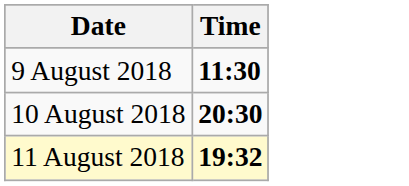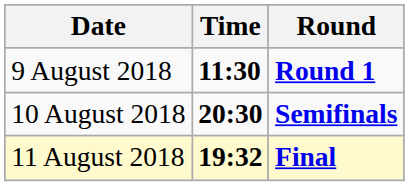 <table class="wikitable">
 <tr>
 <th>Date</th>
 <th>Time</th>
+<th>Round</th>
 </tr>
 <tr>
 <td>9 August 2018</td>
 <td><strong>11:30</strong></td>
+<td><strong><a href='#'>Round 1</a></strong></td>
 </tr>
 <tr>
 <td>10 August 2018</td>
 <td><strong>20:30</strong></td>
+<td><strong><a href='#'>Semifinals</a></strong></td>
 </tr>
 <tr style=background:lemonchiffon>
 <td>11 August 2018</td>
 <td><strong>19:32</strong></td>
+<td><strong><a href='#'>Final</a></strong></td>
 </tr>
 </table>
